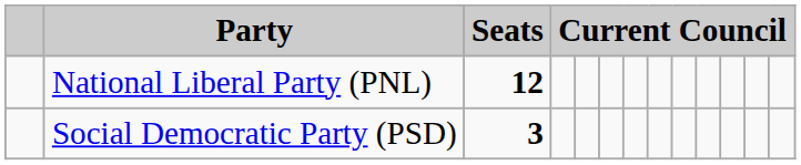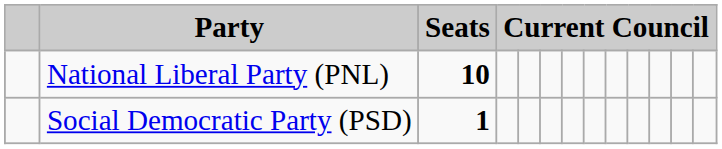 <table class="wikitable">
 <tr>
 <th style="background:#ccc">   </th>
 <th style="background:#ccc">Party</th>
 <th style="background:#ccc">Seats</th>
 <th style="background:#ccc" colspan="10">Current Council</th>
 </tr>
 <tr>
 <td>  </td>
 <td><a href='#'>National Liberal Party</a> (PNL)</td>
-<td style="text-align: right"><strong>12</strong></td>
+<td style="text-align: right"><strong>10</strong></td>
 <td>  </td>
 <td>  </td>
 <td>  </td>
 <td>  </td>
 <td>  </td>
 <td>  </td>
 <td>  </td>
 <td>  </td>
 <td>  </td>
 <td>  </td>
 </tr>
 <tr>
 <td>  </td>
 <td><a href='#'>Social Democratic Party</a> (PSD)</td>
-<td style="text-align: right"><strong>3</strong></td>
+<td style="text-align: right"><strong>1</strong></td>
 <td>  </td>
 <td> </td>
 <td> </td>
 <td> </td>
 <td> </td>
 <td> </td>
 <td> </td>
 <td> </td>
 <td> </td>
 <td> </td>
 </tr>
 </table>
